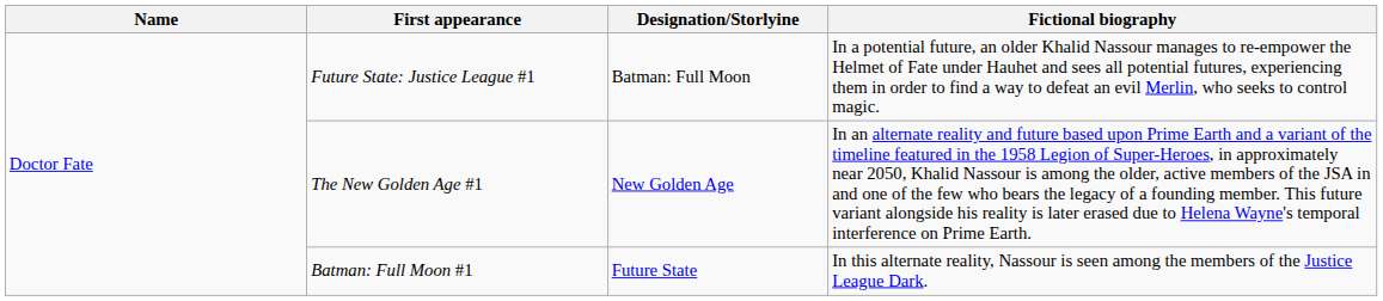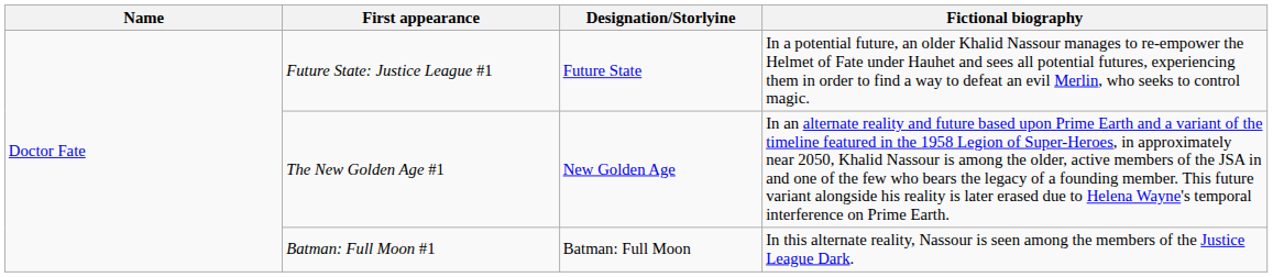 <table class="wikitable">
 <tr>
 <th style="width:22%;">Name</th>
 <th>First appearance</th>
 <th>Designation/Storlyine</th>
 <th style="width:40%;">Fictional biography</th>
 </tr>
 <tr>
 <td rowspan="3"><a href='#'>Doctor Fate</a></td>
 <td><em>Future State: Justice League</em> #1</td>
-<td>Batman: Full Moon</td>
+<td><a href='#'>Future State</a></td>
 <td>In a potential future, an older Khalid Nassour manages to re-empower the Helmet of Fate under Hauhet and sees all potential futures, experiencing them in order to find a way to defeat an evil <a href='#'>Merlin</a>, who seeks to control magic.</td>
 </tr>
 <tr>
 <td><em>The New Golden Age</em> #1</td>
 <td><a href='#'>New Golden Age</a></td>
 <td>In an <a href='#'>alternate reality and future based upon Prime Earth and a variant of the timeline featured in the 1958 Legion of Super-Heroes</a>, in approximately near 2050, Khalid Nassour is among the older, active members of the JSA in and one of the few who bears the legacy of a founding member. This future variant alongside his reality is later erased due to <a href='#'>Helena Wayne</a>'s temporal interference on Prime Earth.</td>
 </tr>
 <tr>
 <td><em>Batman: Full Moon</em> #1</td>
-<td><a href='#'>Future State</a></td>
+<td>Batman: Full Moon</td>
 <td>In this alternate reality, Nassour is seen among the members of the <a href='#'>Justice League Dark</a>.</td>
 </tr>
 </table>
